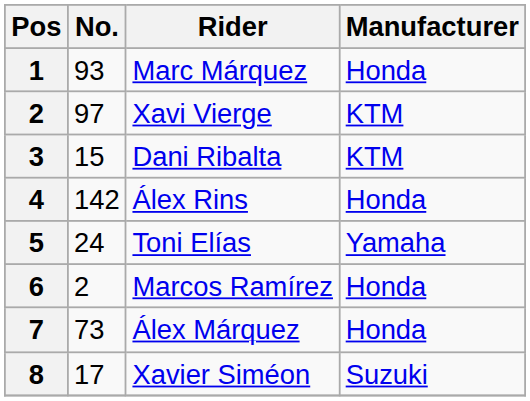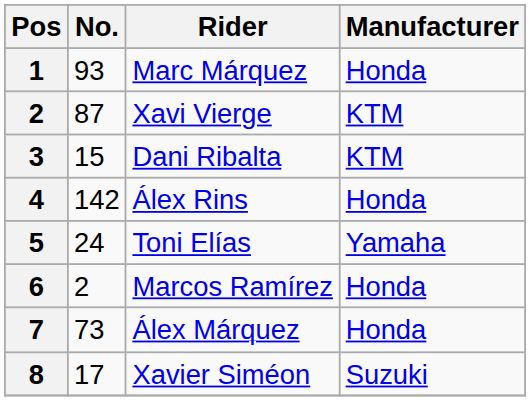 <table class="wikitable" style="font-size:95%">
 <tr>
 <th>Pos</th>
 <th>No.</th>
 <th>Rider</th>
 <th>Manufacturer</th>
 </tr>
 <tr>
 <th>1</th>
 <td>93</td>
 <td> <a href='#'>Marc Márquez</a></td>
 <td><a href='#'>Honda</a></td>
 </tr>
 <tr>
 <th>2</th>
-<td>97</td>
+<td>87</td>
 <td> <a href='#'>Xavi Vierge</a></td>
 <td><a href='#'>KTM</a></td>
 </tr>
 <tr>
 <th>3</th>
 <td>15</td>
 <td> <a href='#'>Dani Ribalta</a></td>
 <td><a href='#'>KTM</a></td>
 </tr>
 <tr>
 <th>4</th>
 <td>142</td>
 <td> <a href='#'>Álex Rins</a></td>
 <td><a href='#'>Honda</a></td>
 </tr>
 <tr>
 <th>5</th>
 <td>24</td>
 <td> <a href='#'>Toni Elías</a></td>
 <td><a href='#'>Yamaha</a></td>
 </tr>
 <tr>
 <th>6</th>
 <td>2</td>
 <td> <a href='#'>Marcos Ramírez</a></td>
 <td><a href='#'>Honda</a></td>
 </tr>
 <tr>
 <th>7</th>
 <td>73</td>
 <td> <a href='#'>Álex Márquez</a></td>
 <td><a href='#'>Honda</a></td>
 </tr>
 <tr>
 <th>8</th>
 <td>17</td>
 <td> <a href='#'>Xavier Siméon</a></td>
 <td><a href='#'>Suzuki</a></td>
 </tr>
 <tr>
 </tr>
 </table>
